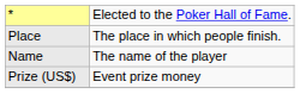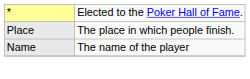 <table class="wikitable">
 <tr>
 <td style="background-color:#FFFF99; width:6em;">*</td>
 <td>Elected to the <a href='#'>Poker Hall of Fame</a>.</td>
 </tr>
 <tr>
 <td style="background: #E9E9E9;">Place</td>
 <td>The place in which people finish.</td>
 </tr>
 <tr>
 <td style="background: #E9E9E9;">Name</td>
 <td>The name of the player</td>
 </tr>
 <tr>
-<td style="background: #E9E9E9;">Prize (US$)</td>
-<td>Event prize money</td>
-</tr>
-<tr>
 </tr>
 </table>
